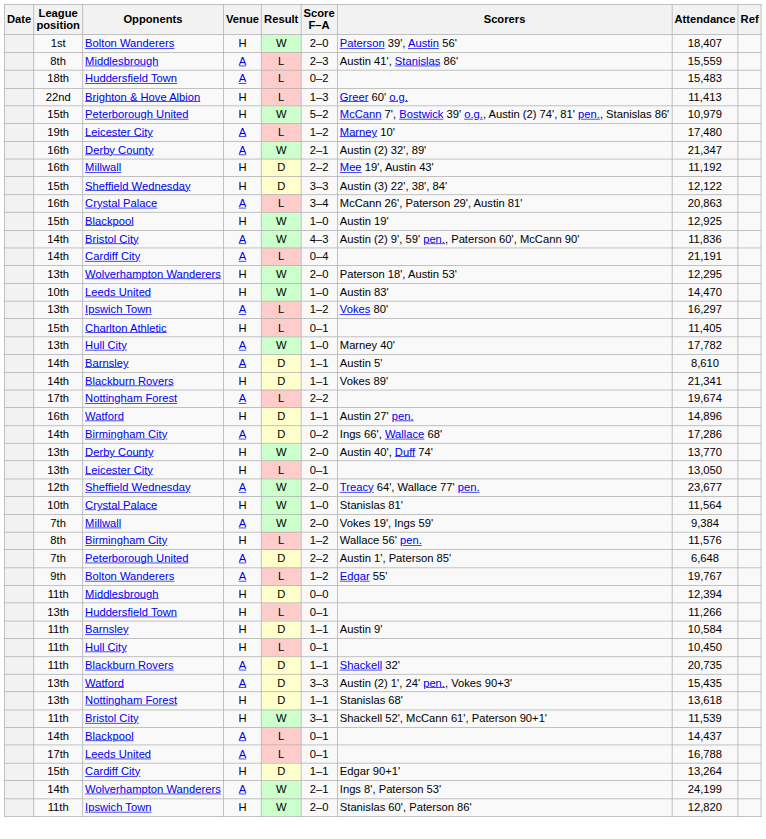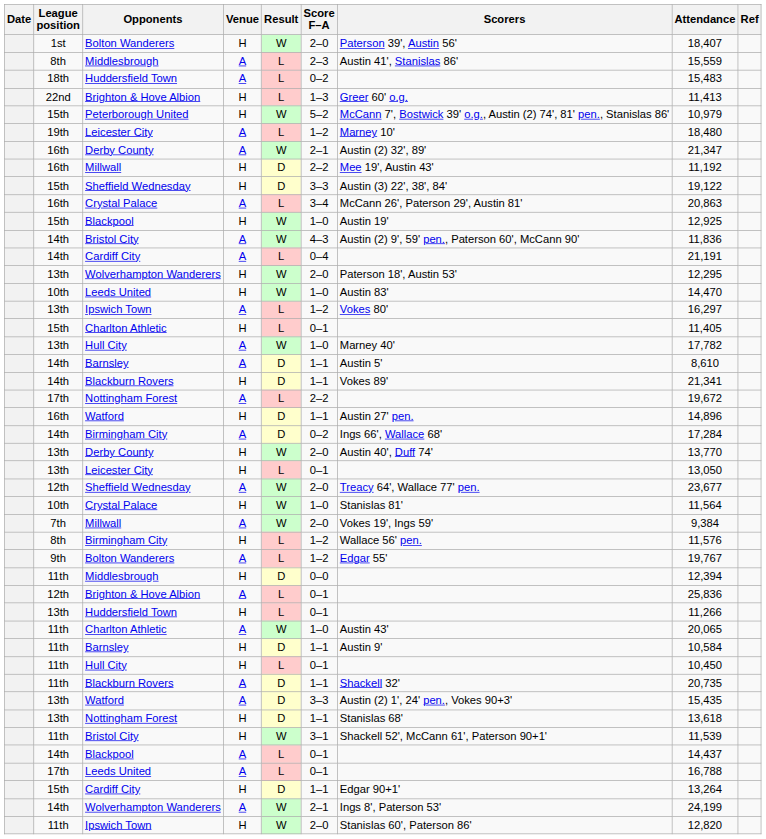 <table class="wikitable plainrowheaders sortable" style="text-align:center">
 <tr>
 <th scope="col">Date</th>
 <th scope="col">League<br>position</th>
 <th scope="col">Opponents</th>
 <th scope="col">Venue</th>
 <th scope="col">Result</th>
 <th scope="col">Score<br>F–A</th>
 <th scope="col" class="unsortable">Scorers</th>
 <th scope="col">Attendance</th>
 <th scope="col" class="unsortable">Ref</th>
 </tr>
 <tr>
 <th scope="row"></th>
 <td>1st</td>
 <td align="left"><a href='#'>Bolton Wanderers</a></td>
 <td>H</td>
 <td style="background-color:#CCFFCC">W</td>
 <td>2–0</td>
 <td align="left"><a href='#'>Paterson</a> 39', <a href='#'>Austin</a> 56'</td>
 <td>18,407</td>
 <td></td>
 </tr>
 <tr>
 <th scope="row"></th>
 <td>8th</td>
 <td align="left"><a href='#'>Middlesbrough</a></td>
 <td><a href='#'>A</a></td>
 <td style="background-color:#FFCCCC">L</td>
 <td>2–3</td>
 <td align="left">Austin 41', <a href='#'>Stanislas</a> 86'</td>
 <td>15,559</td>
 <td></td>
 </tr>
 <tr>
 <th scope="row"></th>
 <td>18th</td>
 <td align="left"><a href='#'>Huddersfield Town</a></td>
 <td><a href='#'>A</a></td>
 <td style="background-color:#FFCCCC">L</td>
 <td>0–2</td>
 <td align="left"></td>
 <td>15,483</td>
 <td></td>
 </tr>
 <tr>
 <th scope="row"></th>
 <td>22nd</td>
 <td align="left"><a href='#'>Brighton & Hove Albion</a></td>
 <td>H</td>
 <td style="background-color:#FFCCCC">L</td>
 <td>1–3</td>
 <td align="left"><a href='#'>Greer</a> 60' <a href='#'>o.g.</a></td>
 <td>11,413</td>
 <td></td>
 </tr>
 <tr>
 <th scope="row"></th>
 <td>15th</td>
 <td align="left"><a href='#'>Peterborough United</a></td>
 <td>H</td>
 <td style="background-color:#CCFFCC">W</td>
 <td>5–2</td>
 <td align="left"><a href='#'>McCann</a> 7', <a href='#'>Bostwick</a> 39' <a href='#'>o.g.</a>, Austin (2) 74', 81' <a href='#'>pen.</a>, Stanislas 86'</td>
 <td>10,979</td>
 <td></td>
 </tr>
 <tr>
 <th scope="row"></th>
 <td>19th</td>
 <td align="left"><a href='#'>Leicester City</a></td>
 <td><a href='#'>A</a></td>
 <td style="background-color:#FFCCCC">L</td>
 <td>1–2</td>
 <td align="left"><a href='#'>Marney</a> 10'</td>
-<td>17,480</td>
+<td>18,480</td>
 <td></td>
 </tr>
 <tr>
 <th scope="row"></th>
 <td>16th</td>
 <td align="left"><a href='#'>Derby County</a></td>
 <td><a href='#'>A</a></td>
 <td style="background-color:#CCFFCC">W</td>
 <td>2–1</td>
 <td align="left">Austin (2) 32', 89'</td>
 <td>21,347</td>
 <td></td>
 </tr>
 <tr>
 <th scope="row"></th>
 <td>16th</td>
 <td align="left"><a href='#'>Millwall</a></td>
 <td>H</td>
 <td style="background-color:#FFFFCC">D</td>
 <td>2–2</td>
 <td align="left"><a href='#'>Mee</a> 19', Austin 43'</td>
 <td>11,192</td>
 <td></td>
 </tr>
 <tr>
 <th scope="row"></th>
 <td>15th</td>
 <td align="left"><a href='#'>Sheffield Wednesday</a></td>
 <td>H</td>
 <td style="background-color:#FFFFCC">D</td>
 <td>3–3</td>
 <td align="left">Austin (3) 22', 38', 84'</td>
-<td>12,122</td>
+<td>19,122</td>
 <td></td>
 </tr>
 <tr>
 <th scope="row"></th>
 <td>16th</td>
 <td align="left"><a href='#'>Crystal Palace</a></td>
 <td><a href='#'>A</a></td>
 <td style="background-color:#FFCCCC">L</td>
 <td>3–4</td>
 <td align="left">McCann 26', Paterson 29', Austin 81'</td>
 <td>20,863</td>
 <td></td>
 </tr>
 <tr>
 <th scope="row"></th>
 <td>15th</td>
 <td align="left"><a href='#'>Blackpool</a></td>
 <td>H</td>
 <td style="background-color:#CCFFCC">W</td>
 <td>1–0</td>
 <td align="left">Austin 19'</td>
 <td>12,925</td>
 <td></td>
 </tr>
 <tr>
 <th scope="row"></th>
 <td>14th</td>
 <td align="left"><a href='#'>Bristol City</a></td>
 <td><a href='#'>A</a></td>
 <td style="background-color:#CCFFCC">W</td>
 <td>4–3</td>
 <td align="left">Austin (2) 9', 59' <a href='#'>pen.</a>, Paterson 60', McCann 90'</td>
 <td>11,836</td>
 <td></td>
 </tr>
 <tr>
 <th scope="row"></th>
 <td>14th</td>
 <td align="left"><a href='#'>Cardiff City</a></td>
 <td><a href='#'>A</a></td>
 <td style="background-color:#FFCCCC">L</td>
 <td>0–4</td>
 <td align="left"></td>
 <td>21,191</td>
 <td></td>
 </tr>
 <tr>
 <th scope="row"></th>
 <td>13th</td>
 <td align="left"><a href='#'>Wolverhampton Wanderers</a></td>
 <td>H</td>
 <td style="background-color:#CCFFCC">W</td>
 <td>2–0</td>
 <td align="left">Paterson 18', Austin 53'</td>
 <td>12,295</td>
 <td></td>
 </tr>
 <tr>
 <th scope="row"></th>
 <td>10th</td>
 <td align="left"><a href='#'>Leeds United</a></td>
 <td>H</td>
 <td style="background-color:#CCFFCC">W</td>
 <td>1–0</td>
 <td align="left">Austin 83'</td>
 <td>14,470</td>
 <td></td>
 </tr>
 <tr>
 <th scope="row"></th>
 <td>13th</td>
 <td align="left"><a href='#'>Ipswich Town</a></td>
 <td><a href='#'>A</a></td>
 <td style="background-color:#FFCCCC">L</td>
 <td>1–2</td>
 <td align="left"><a href='#'>Vokes</a> 80'</td>
 <td>16,297</td>
 <td></td>
 </tr>
 <tr>
 <th scope="row"></th>
 <td>15th</td>
 <td align="left"><a href='#'>Charlton Athletic</a></td>
 <td>H</td>
 <td style="background-color:#FFCCCC">L</td>
 <td>0–1</td>
 <td align="left"></td>
 <td>11,405</td>
 <td></td>
 </tr>
 <tr>
 <th scope="row"></th>
 <td>13th</td>
 <td align="left"><a href='#'>Hull City</a></td>
 <td><a href='#'>A</a></td>
 <td style="background-color:#CCFFCC">W</td>
 <td>1–0</td>
 <td align="left">Marney 40'</td>
 <td>17,782</td>
 <td></td>
 </tr>
 <tr>
 <th scope="row"></th>
 <td>14th</td>
 <td align="left"><a href='#'>Barnsley</a></td>
 <td><a href='#'>A</a></td>
 <td style="background-color:#FFFFCC">D</td>
 <td>1–1</td>
 <td align="left">Austin 5'</td>
 <td>8,610</td>
 <td></td>
 </tr>
 <tr>
 <th scope="row"></th>
 <td>14th</td>
 <td align="left"><a href='#'>Blackburn Rovers</a></td>
 <td>H</td>
 <td style="background-color:#FFFFCC">D</td>
 <td>1–1</td>
 <td align="left">Vokes 89'</td>
 <td>21,341</td>
 <td></td>
 </tr>
 <tr>
 <th scope="row"></th>
 <td>17th</td>
 <td align="left"><a href='#'>Nottingham Forest</a></td>
 <td><a href='#'>A</a></td>
 <td style="background-color:#FFCCCC">L</td>
 <td>2–2</td>
 <td align="left"></td>
-<td>19,674</td>
+<td>19,672</td>
 <td></td>
 </tr>
 <tr>
 <th scope="row"></th>
 <td>16th</td>
 <td align="left"><a href='#'>Watford</a></td>
 <td>H</td>
 <td style="background-color:#FFFFCC">D</td>
 <td>1–1</td>
 <td align="left">Austin 27' <a href='#'>pen.</a></td>
 <td>14,896</td>
 <td></td>
 </tr>
 <tr>
 <th scope="row"></th>
 <td>14th</td>
 <td align="left"><a href='#'>Birmingham City</a></td>
 <td><a href='#'>A</a></td>
 <td style="background-color:#FFFFCC">D</td>
 <td>0–2</td>
 <td align="left">Ings 66', <a href='#'>Wallace</a> 68'</td>
-<td>17,286</td>
+<td>17,284</td>
 <td></td>
 </tr>
 <tr>
 <th scope="row"></th>
 <td>13th</td>
 <td align="left"><a href='#'>Derby County</a></td>
 <td>H</td>
 <td style="background-color:#CCFFCC">W</td>
 <td>2–0</td>
 <td align="left">Austin 40', <a href='#'>Duff</a> 74'</td>
 <td>13,770</td>
 <td></td>
 </tr>
 <tr>
 <th scope="row"></th>
 <td>13th</td>
 <td align="left"><a href='#'>Leicester City</a></td>
 <td>H</td>
 <td style="background-color:#FFCCCC">L</td>
 <td>0–1</td>
 <td align="left"></td>
 <td>13,050</td>
 <td></td>
 </tr>
 <tr>
 <th scope="row"></th>
 <td>12th</td>
 <td align="left"><a href='#'>Sheffield Wednesday</a></td>
 <td><a href='#'>A</a></td>
 <td style="background-color:#CCFFCC">W</td>
 <td>2–0</td>
 <td align="left"><a href='#'>Treacy</a> 64', Wallace 77' <a href='#'>pen.</a></td>
 <td>23,677</td>
 <td></td>
 </tr>
 <tr>
 <th scope="row"></th>
 <td>10th</td>
 <td align="left"><a href='#'>Crystal Palace</a></td>
 <td>H</td>
 <td style="background-color:#CCFFCC">W</td>
 <td>1–0</td>
 <td align="left">Stanislas 81'</td>
 <td>11,564</td>
 <td></td>
 </tr>
 <tr>
 <th scope="row"></th>
 <td>7th</td>
 <td align="left"><a href='#'>Millwall</a></td>
 <td><a href='#'>A</a></td>
 <td style="background-color:#CCFFCC">W</td>
 <td>2–0</td>
 <td align="left">Vokes 19', Ings 59'</td>
 <td>9,384</td>
 <td></td>
 </tr>
 <tr>
 <th scope="row"></th>
 <td>8th</td>
 <td align="left"><a href='#'>Birmingham City</a></td>
 <td>H</td>
 <td style="background-color:#FFCCCC">L</td>
 <td>1–2</td>
 <td align="left">Wallace 56' <a href='#'>pen.</a></td>
 <td>11,576</td>
 <td></td>
 </tr>
 <tr>
 <th scope="row"></th>
-<td>7th</td>
-<td align="left"><a href='#'>Peterborough United</a></td>
-<td><a href='#'>A</a></td>
-<td style="background-color:#FFFFCC">D</td>
-<td>2–2</td>
-<td align="left">Austin 1', Paterson 85'</td>
-<td>6,648</td>
-<td></td>
-</tr>
-<tr>
-<th scope="row"></th>
 <td>9th</td>
 <td align="left"><a href='#'>Bolton Wanderers</a></td>
 <td><a href='#'>A</a></td>
 <td style="background-color:#FFCCCC">L</td>
 <td>1–2</td>
 <td align="left"><a href='#'>Edgar</a> 55'</td>
 <td>19,767</td>
 <td></td>
 </tr>
 <tr>
 <th scope="row"></th>
 <td>11th</td>
 <td align="left"><a href='#'>Middlesbrough</a></td>
 <td>H</td>
 <td style="background-color:#FFFFCC">D</td>
 <td>0–0</td>
 <td align="left"></td>
 <td>12,394</td>
 <td></td>
 </tr>
 <tr>
 <th scope="row"></th>
+<td>12th</td>
+<td align="left"><a href='#'>Brighton & Hove Albion</a></td>
+<td><a href='#'>A</a></td>
+<td style="background-color:#FFCCCC">L</td>
+<td>0–1</td>
+<td align="left"></td>
+<td>25,836</td>
+<td></td>
+</tr>
+<tr>
+<th scope="row"></th>
 <td>13th</td>
 <td align="left"><a href='#'>Huddersfield Town</a></td>
 <td>H</td>
 <td style="background-color:#FFCCCC">L</td>
 <td>0–1</td>
 <td align="left"></td>
 <td>11,266</td>
+<td></td>
+</tr>
+<tr>
+<th scope="row"></th>
+<td>11th</td>
+<td align="left"><a href='#'>Charlton Athletic</a></td>
+<td><a href='#'>A</a></td>
+<td style="background-color:#CCFFCC">W</td>
+<td>1–0</td>
+<td align="left">Austin 43'</td>
+<td>20,065</td>
 <td></td>
 </tr>
 <tr>
 <th scope="row"></th>
 <td>11th</td>
 <td align="left"><a href='#'>Barnsley</a></td>
 <td>H</td>
 <td style="background-color:#FFFFCC">D</td>
 <td>1–1</td>
 <td align="left">Austin 9'</td>
 <td>10,584</td>
 <td></td>
 </tr>
 <tr>
 <th scope="row"></th>
 <td>11th</td>
 <td align="left"><a href='#'>Hull City</a></td>
 <td>H</td>
 <td style="background-color:#FFCCCC">L</td>
 <td>0–1</td>
 <td align="left"></td>
 <td>10,450</td>
 <td></td>
 </tr>
 <tr>
 <th scope="row"></th>
 <td>11th</td>
 <td align="left"><a href='#'>Blackburn Rovers</a></td>
 <td><a href='#'>A</a></td>
 <td style="background-color:#FFFFCC">D</td>
 <td>1–1</td>
 <td align="left"><a href='#'>Shackell</a> 32'</td>
 <td>20,735</td>
 <td></td>
 </tr>
 <tr>
 <th scope="row"></th>
 <td>13th</td>
 <td align="left"><a href='#'>Watford</a></td>
 <td><a href='#'>A</a></td>
 <td style="background-color:#FFFFCC">D</td>
 <td>3–3</td>
 <td align="left">Austin (2) 1', 24' <a href='#'>pen.</a>, Vokes 90+3'</td>
 <td>15,435</td>
 <td></td>
 </tr>
 <tr>
 <th scope="row"></th>
 <td>13th</td>
 <td align="left"><a href='#'>Nottingham Forest</a></td>
 <td>H</td>
 <td style="background-color:#FFFFCC">D</td>
 <td>1–1</td>
 <td align="left">Stanislas 68'</td>
 <td>13,618</td>
 <td></td>
 </tr>
 <tr>
 <th scope="row"></th>
 <td>11th</td>
 <td align="left"><a href='#'>Bristol City</a></td>
 <td>H</td>
 <td style="background-color:#CCFFCC">W</td>
 <td>3–1</td>
 <td align="left">Shackell 52', McCann 61', Paterson 90+1'</td>
 <td>11,539</td>
 <td></td>
 </tr>
 <tr>
 <th scope="row"></th>
 <td>14th</td>
 <td align="left"><a href='#'>Blackpool</a></td>
 <td><a href='#'>A</a></td>
 <td style="background-color:#FFCCCC">L</td>
 <td>0–1</td>
 <td align="left"></td>
 <td>14,437</td>
 <td></td>
 </tr>
 <tr>
 <th scope="row"></th>
 <td>17th</td>
 <td align="left"><a href='#'>Leeds United</a></td>
 <td><a href='#'>A</a></td>
 <td style="background-color:#FFCCCC">L</td>
 <td>0–1</td>
 <td align="left"></td>
 <td>16,788</td>
 <td></td>
 </tr>
 <tr>
 <th scope="row"></th>
 <td>15th</td>
 <td align="left"><a href='#'>Cardiff City</a></td>
 <td>H</td>
 <td style="background-color:#FFFFCC">D</td>
 <td>1–1</td>
 <td align="left">Edgar 90+1'</td>
 <td>13,264</td>
 <td></td>
 </tr>
 <tr>
 <th scope="row"></th>
 <td>14th</td>
 <td align="left"><a href='#'>Wolverhampton Wanderers</a></td>
 <td><a href='#'>A</a></td>
 <td style="background-color:#CCFFCC">W</td>
 <td>2–1</td>
 <td align="left">Ings 8', Paterson 53'</td>
 <td>24,199</td>
 <td></td>
 </tr>
 <tr>
 <th scope="row"></th>
 <td>11th</td>
 <td align="left"><a href='#'>Ipswich Town</a></td>
 <td>H</td>
 <td style="background-color:#CCFFCC">W</td>
 <td>2–0</td>
 <td align="left">Stanislas 60', Paterson 86'</td>
 <td>12,820</td>
 <td></td>
 </tr>
 </table>
